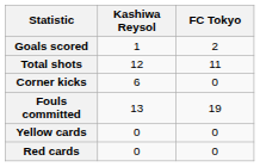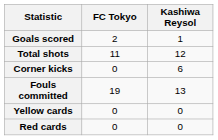 <table class="wikitable plainrowheaders" style="text-align: center">
 <tr>
 <th scope=col width=120>Statistic</th>
+<th scope=col width=100>FC Tokyo</th>
 <th scope=col width=100>Kashiwa Reysol</th>
-<th scope=col width=100>FC Tokyo</th>
 </tr>
 <tr>
 <th scope=row>Goals scored</th>
+<td>2</td>
 <td>1</td>
-<td>2</td>
 </tr>
 <tr>
 <th scope=row>Total shots</th>
+<td>11</td>
 <td>12</td>
-<td>11</td>
 </tr>
 <tr>
 <th scope=row>Corner kicks</th>
+<td>0</td>
 <td>6</td>
-<td>0</td>
 </tr>
 <tr>
 <th scope=row>Fouls committed</th>
+<td>19</td>
 <td>13</td>
-<td>19</td>
 </tr>
 <tr>
 <th scope=row>Yellow cards</th>
 <td>0</td>
 <td>0</td>
 </tr>
 <tr>
 <th scope=row>Red cards</th>
 <td>0</td>
 <td>0</td>
 </tr>
 </table>
